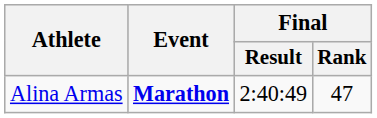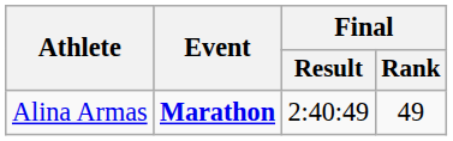 <table class=wikitable style=font-size:90%>
 <tr>
 <th rowspan=2>Athlete</th>
 <th rowspan=2>Event</th>
 <th colspan=2>Final</th>
 </tr>
 <tr style=font-size:95%>
 <th>Result</th>
 <th>Rank</th>
 </tr>
 <tr align=center>
 <td align=left><a href='#'>Alina Armas</a></td>
 <td align=left><strong><a href='#'>Marathon</a></strong></td>
 <td>2:40:49 </td>
-<td>47</td>
+<td>49</td>
 </tr>
 </table>
